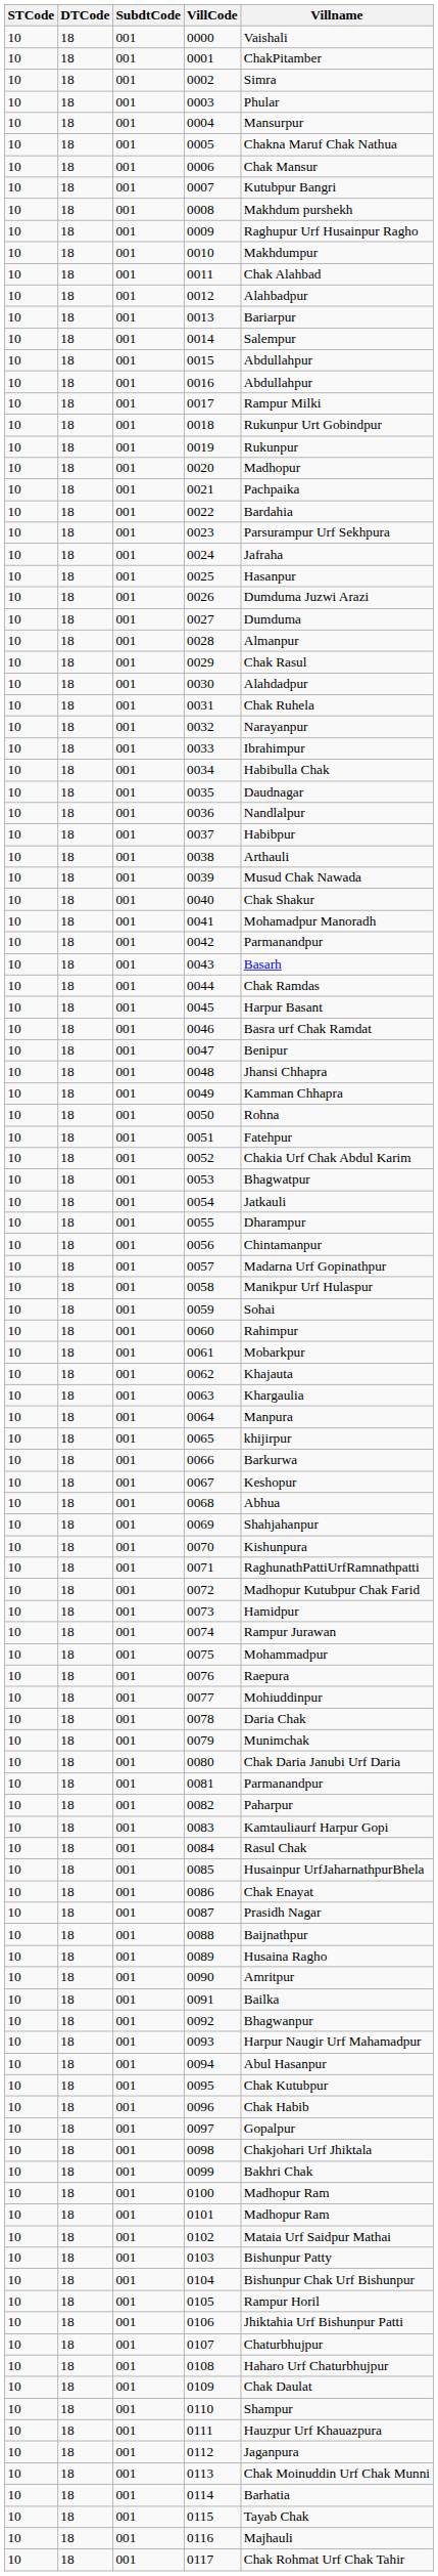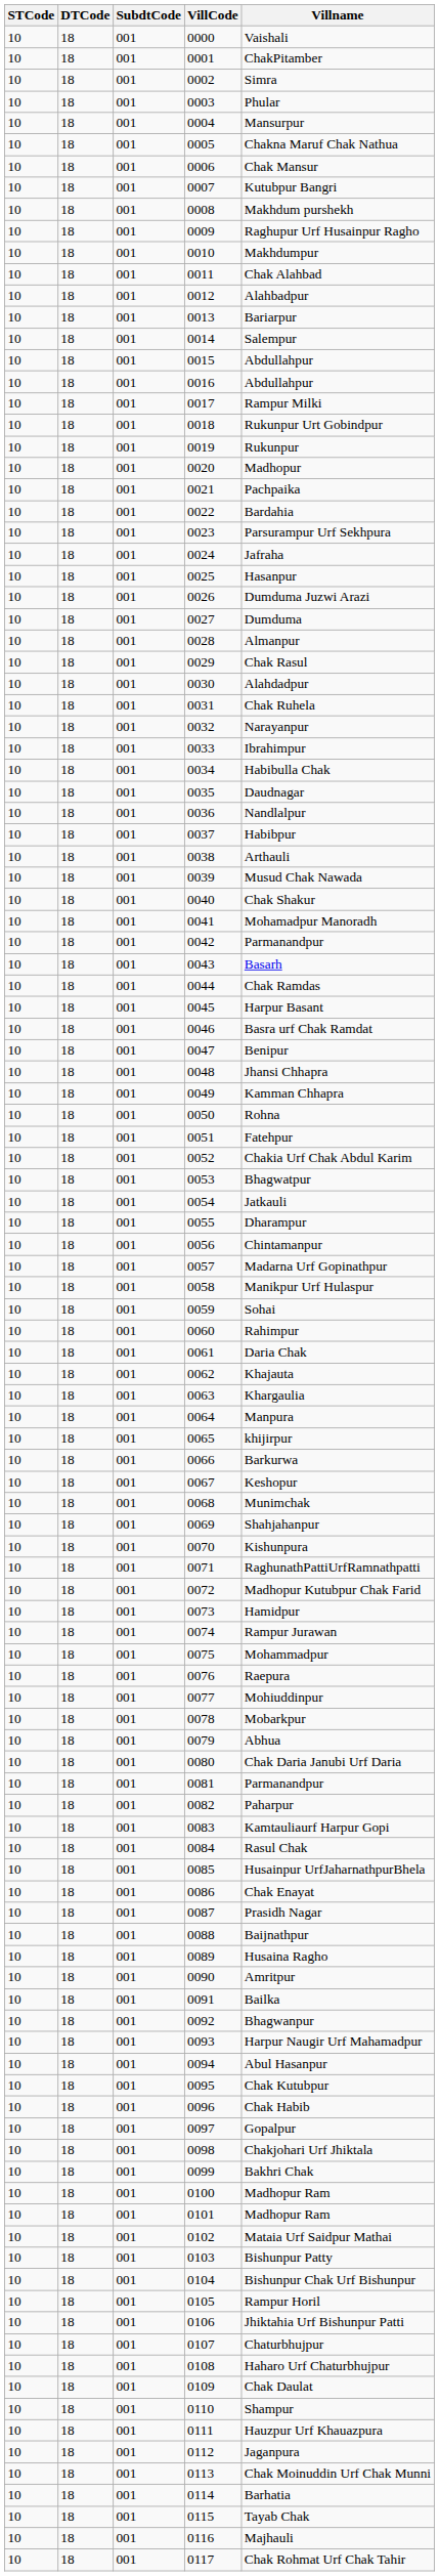 <table class="wikitable">
 <tr>
 <th>STCode</th>
 <th>DTCode</th>
 <th>SubdtCode</th>
 <th>VillCode</th>
 <th>Villname</th>
 </tr>
 <tr>
 <td>10</td>
 <td>18</td>
 <td>001</td>
 <td>0000</td>
 <td>Vaishali</td>
 </tr>
 <tr>
 <td>10</td>
 <td>18</td>
 <td>001</td>
 <td>0001</td>
 <td>ChakPitamber</td>
 </tr>
 <tr>
 <td>10</td>
 <td>18</td>
 <td>001</td>
 <td>0002</td>
 <td>Simra</td>
 </tr>
 <tr>
 <td>10</td>
 <td>18</td>
 <td>001</td>
 <td>0003</td>
 <td>Phular</td>
 </tr>
 <tr>
 <td>10</td>
 <td>18</td>
 <td>001</td>
 <td>0004</td>
 <td>Mansurpur</td>
 </tr>
 <tr>
 <td>10</td>
 <td>18</td>
 <td>001</td>
 <td>0005</td>
 <td>Chakna Maruf Chak Nathua</td>
 </tr>
 <tr>
 <td>10</td>
 <td>18</td>
 <td>001</td>
 <td>0006</td>
 <td>Chak Mansur</td>
 </tr>
 <tr>
 <td>10</td>
 <td>18</td>
 <td>001</td>
 <td>0007</td>
 <td>Kutubpur Bangri</td>
 </tr>
 <tr>
 <td>10</td>
 <td>18</td>
 <td>001</td>
 <td>0008</td>
 <td>Makhdum purshekh</td>
 </tr>
 <tr>
 <td>10</td>
 <td>18</td>
 <td>001</td>
 <td>0009</td>
 <td>Raghupur Urf Husainpur Ragho</td>
 </tr>
 <tr>
 <td>10</td>
 <td>18</td>
 <td>001</td>
 <td>0010</td>
 <td>Makhdumpur</td>
 </tr>
 <tr>
 <td>10</td>
 <td>18</td>
 <td>001</td>
 <td>0011</td>
 <td>Chak Alahbad</td>
 </tr>
 <tr>
 <td>10</td>
 <td>18</td>
 <td>001</td>
 <td>0012</td>
 <td>Alahbadpur</td>
 </tr>
 <tr>
 <td>10</td>
 <td>18</td>
 <td>001</td>
 <td>0013</td>
 <td>Bariarpur</td>
 </tr>
 <tr>
 <td>10</td>
 <td>18</td>
 <td>001</td>
 <td>0014</td>
 <td>Salempur</td>
 </tr>
 <tr>
 <td>10</td>
 <td>18</td>
 <td>001</td>
 <td>0015</td>
 <td>Abdullahpur</td>
 </tr>
 <tr>
 <td>10</td>
 <td>18</td>
 <td>001</td>
 <td>0016</td>
 <td>Abdullahpur</td>
 </tr>
 <tr>
 <td>10</td>
 <td>18</td>
 <td>001</td>
 <td>0017</td>
 <td>Rampur Milki</td>
 </tr>
 <tr>
 <td>10</td>
 <td>18</td>
 <td>001</td>
 <td>0018</td>
 <td>Rukunpur Urt Gobindpur</td>
 </tr>
 <tr>
 <td>10</td>
 <td>18</td>
 <td>001</td>
 <td>0019</td>
 <td>Rukunpur</td>
 </tr>
 <tr>
 <td>10</td>
 <td>18</td>
 <td>001</td>
 <td>0020</td>
 <td>Madhopur</td>
 </tr>
 <tr>
 <td>10</td>
 <td>18</td>
 <td>001</td>
 <td>0021</td>
 <td>Pachpaika</td>
 </tr>
 <tr>
 <td>10</td>
 <td>18</td>
 <td>001</td>
 <td>0022</td>
 <td>Bardahia</td>
 </tr>
 <tr>
 <td>10</td>
 <td>18</td>
 <td>001</td>
 <td>0023</td>
 <td>Parsurampur Urf Sekhpura</td>
 </tr>
 <tr>
 <td>10</td>
 <td>18</td>
 <td>001</td>
 <td>0024</td>
 <td>Jafraha</td>
 </tr>
 <tr>
 <td>10</td>
 <td>18</td>
 <td>001</td>
 <td>0025</td>
 <td>Hasanpur</td>
 </tr>
 <tr>
 <td>10</td>
 <td>18</td>
 <td>001</td>
 <td>0026</td>
 <td>Dumduma Juzwi Arazi</td>
 </tr>
 <tr>
 <td>10</td>
 <td>18</td>
 <td>001</td>
 <td>0027</td>
 <td>Dumduma</td>
 </tr>
 <tr>
 <td>10</td>
 <td>18</td>
 <td>001</td>
 <td>0028</td>
 <td>Almanpur</td>
 </tr>
 <tr>
 <td>10</td>
 <td>18</td>
 <td>001</td>
 <td>0029</td>
 <td>Chak Rasul</td>
 </tr>
 <tr>
 <td>10</td>
 <td>18</td>
 <td>001</td>
 <td>0030</td>
 <td>Alahdadpur</td>
 </tr>
 <tr>
 <td>10</td>
 <td>18</td>
 <td>001</td>
 <td>0031</td>
 <td>Chak Ruhela</td>
 </tr>
 <tr>
 <td>10</td>
 <td>18</td>
 <td>001</td>
 <td>0032</td>
 <td>Narayanpur</td>
 </tr>
 <tr>
 <td>10</td>
 <td>18</td>
 <td>001</td>
 <td>0033</td>
 <td>Ibrahimpur</td>
 </tr>
 <tr>
 <td>10</td>
 <td>18</td>
 <td>001</td>
 <td>0034</td>
 <td>Habibulla Chak</td>
 </tr>
 <tr>
 <td>10</td>
 <td>18</td>
 <td>001</td>
 <td>0035</td>
 <td>Daudnagar</td>
 </tr>
 <tr>
 <td>10</td>
 <td>18</td>
 <td>001</td>
 <td>0036</td>
 <td>Nandlalpur</td>
 </tr>
 <tr>
 <td>10</td>
 <td>18</td>
 <td>001</td>
 <td>0037</td>
 <td>Habibpur</td>
 </tr>
 <tr>
 <td>10</td>
 <td>18</td>
 <td>001</td>
 <td>0038</td>
 <td>Arthauli</td>
 </tr>
 <tr>
 <td>10</td>
 <td>18</td>
 <td>001</td>
 <td>0039</td>
 <td>Musud Chak Nawada</td>
 </tr>
 <tr>
 <td>10</td>
 <td>18</td>
 <td>001</td>
 <td>0040</td>
 <td>Chak Shakur</td>
 </tr>
 <tr>
 <td>10</td>
 <td>18</td>
 <td>001</td>
 <td>0041</td>
 <td>Mohamadpur Manoradh</td>
 </tr>
 <tr>
 <td>10</td>
 <td>18</td>
 <td>001</td>
 <td>0042</td>
 <td>Parmanandpur</td>
 </tr>
 <tr>
 <td>10</td>
 <td>18</td>
 <td>001</td>
 <td>0043</td>
 <td><a href='#'>Basarh</a></td>
 </tr>
 <tr>
 <td>10</td>
 <td>18</td>
 <td>001</td>
 <td>0044</td>
 <td>Chak Ramdas</td>
 </tr>
 <tr>
 <td>10</td>
 <td>18</td>
 <td>001</td>
 <td>0045</td>
 <td>Harpur Basant</td>
 </tr>
 <tr>
 <td>10</td>
 <td>18</td>
 <td>001</td>
 <td>0046</td>
 <td>Basra urf Chak Ramdat</td>
 </tr>
 <tr>
 <td>10</td>
 <td>18</td>
 <td>001</td>
 <td>0047</td>
 <td>Benipur</td>
 </tr>
 <tr>
 <td>10</td>
 <td>18</td>
 <td>001</td>
 <td>0048</td>
 <td>Jhansi Chhapra</td>
 </tr>
 <tr>
 <td>10</td>
 <td>18</td>
 <td>001</td>
 <td>0049</td>
 <td>Kamman Chhapra</td>
 </tr>
 <tr>
 <td>10</td>
 <td>18</td>
 <td>001</td>
 <td>0050</td>
 <td>Rohna</td>
 </tr>
 <tr>
 <td>10</td>
 <td>18</td>
 <td>001</td>
 <td>0051</td>
 <td>Fatehpur</td>
 </tr>
 <tr>
 <td>10</td>
 <td>18</td>
 <td>001</td>
 <td>0052</td>
 <td>Chakia Urf Chak Abdul Karim</td>
 </tr>
 <tr>
 <td>10</td>
 <td>18</td>
 <td>001</td>
 <td>0053</td>
 <td>Bhagwatpur</td>
 </tr>
 <tr>
 <td>10</td>
 <td>18</td>
 <td>001</td>
 <td>0054</td>
 <td>Jatkauli</td>
 </tr>
 <tr>
 <td>10</td>
 <td>18</td>
 <td>001</td>
 <td>0055</td>
 <td>Dharampur</td>
 </tr>
 <tr>
 <td>10</td>
 <td>18</td>
 <td>001</td>
 <td>0056</td>
 <td>Chintamanpur</td>
 </tr>
 <tr>
 <td>10</td>
 <td>18</td>
 <td>001</td>
 <td>0057</td>
 <td>Madarna Urf Gopinathpur</td>
 </tr>
 <tr>
 <td>10</td>
 <td>18</td>
 <td>001</td>
 <td>0058</td>
 <td>Manikpur Urf Hulaspur</td>
 </tr>
 <tr>
 <td>10</td>
 <td>18</td>
 <td>001</td>
 <td>0059</td>
 <td>Sohai</td>
 </tr>
 <tr>
 <td>10</td>
 <td>18</td>
 <td>001</td>
 <td>0060</td>
 <td>Rahimpur</td>
 </tr>
 <tr>
 <td>10</td>
 <td>18</td>
 <td>001</td>
 <td>0061</td>
-<td>Mobarkpur</td>
+<td>Daria Chak</td>
 </tr>
 <tr>
 <td>10</td>
 <td>18</td>
 <td>001</td>
 <td>0062</td>
 <td>Khajauta</td>
 </tr>
 <tr>
 <td>10</td>
 <td>18</td>
 <td>001</td>
 <td>0063</td>
 <td>Khargaulia</td>
 </tr>
 <tr>
 <td>10</td>
 <td>18</td>
 <td>001</td>
 <td>0064</td>
 <td>Manpura</td>
 </tr>
 <tr>
 <td>10</td>
 <td>18</td>
 <td>001</td>
 <td>0065</td>
 <td>khijirpur</td>
 </tr>
 <tr>
 <td>10</td>
 <td>18</td>
 <td>001</td>
 <td>0066</td>
 <td>Barkurwa</td>
 </tr>
 <tr>
 <td>10</td>
 <td>18</td>
 <td>001</td>
 <td>0067</td>
 <td>Keshopur</td>
 </tr>
 <tr>
 <td>10</td>
 <td>18</td>
 <td>001</td>
 <td>0068</td>
-<td>Abhua</td>
+<td>Munimchak</td>
 </tr>
 <tr>
 <td>10</td>
 <td>18</td>
 <td>001</td>
 <td>0069</td>
 <td>Shahjahanpur</td>
 </tr>
 <tr>
 <td>10</td>
 <td>18</td>
 <td>001</td>
 <td>0070</td>
 <td>Kishunpura</td>
 </tr>
 <tr>
 <td>10</td>
 <td>18</td>
 <td>001</td>
 <td>0071</td>
 <td>RaghunathPattiUrfRamnathpatti</td>
 </tr>
 <tr>
 <td>10</td>
 <td>18</td>
 <td>001</td>
 <td>0072</td>
 <td>Madhopur Kutubpur Chak Farid</td>
 </tr>
 <tr>
 <td>10</td>
 <td>18</td>
 <td>001</td>
 <td>0073</td>
 <td>Hamidpur</td>
 </tr>
 <tr>
 <td>10</td>
 <td>18</td>
 <td>001</td>
 <td>0074</td>
 <td>Rampur Jurawan</td>
 </tr>
 <tr>
 <td>10</td>
 <td>18</td>
 <td>001</td>
 <td>0075</td>
 <td>Mohammadpur</td>
 </tr>
 <tr>
 <td>10</td>
 <td>18</td>
 <td>001</td>
 <td>0076</td>
 <td>Raepura</td>
 </tr>
 <tr>
 <td>10</td>
 <td>18</td>
 <td>001</td>
 <td>0077</td>
 <td>Mohiuddinpur</td>
 </tr>
 <tr>
 <td>10</td>
 <td>18</td>
 <td>001</td>
 <td>0078</td>
-<td>Daria Chak</td>
+<td>Mobarkpur</td>
 </tr>
 <tr>
 <td>10</td>
 <td>18</td>
 <td>001</td>
 <td>0079</td>
-<td>Munimchak</td>
+<td>Abhua</td>
 </tr>
 <tr>
 <td>10</td>
 <td>18</td>
 <td>001</td>
 <td>0080</td>
 <td>Chak Daria Janubi Urf Daria</td>
 </tr>
 <tr>
 <td>10</td>
 <td>18</td>
 <td>001</td>
 <td>0081</td>
 <td>Parmanandpur</td>
 </tr>
 <tr>
 <td>10</td>
 <td>18</td>
 <td>001</td>
 <td>0082</td>
 <td>Paharpur</td>
 </tr>
 <tr>
 <td>10</td>
 <td>18</td>
 <td>001</td>
 <td>0083</td>
 <td>Kamtauliaurf Harpur Gopi</td>
 </tr>
 <tr>
 <td>10</td>
 <td>18</td>
 <td>001</td>
 <td>0084</td>
 <td>Rasul Chak</td>
 </tr>
 <tr>
 <td>10</td>
 <td>18</td>
 <td>001</td>
 <td>0085</td>
 <td>Husainpur UrfJaharnathpurBhela</td>
 </tr>
 <tr>
 <td>10</td>
 <td>18</td>
 <td>001</td>
 <td>0086</td>
 <td>Chak Enayat</td>
 </tr>
 <tr>
 <td>10</td>
 <td>18</td>
 <td>001</td>
 <td>0087</td>
 <td>Prasidh Nagar</td>
 </tr>
 <tr>
 <td>10</td>
 <td>18</td>
 <td>001</td>
 <td>0088</td>
 <td>Baijnathpur</td>
 </tr>
 <tr>
 <td>10</td>
 <td>18</td>
 <td>001</td>
 <td>0089</td>
 <td>Husaina Ragho</td>
 </tr>
 <tr>
 <td>10</td>
 <td>18</td>
 <td>001</td>
 <td>0090</td>
 <td>Amritpur</td>
 </tr>
 <tr>
 <td>10</td>
 <td>18</td>
 <td>001</td>
 <td>0091</td>
 <td>Bailka</td>
 </tr>
 <tr>
 <td>10</td>
 <td>18</td>
 <td>001</td>
 <td>0092</td>
 <td>Bhagwanpur</td>
 </tr>
 <tr>
 <td>10</td>
 <td>18</td>
 <td>001</td>
 <td>0093</td>
 <td>Harpur Naugir Urf Mahamadpur</td>
 </tr>
 <tr>
 <td>10</td>
 <td>18</td>
 <td>001</td>
 <td>0094</td>
 <td>Abul Hasanpur</td>
 </tr>
 <tr>
 <td>10</td>
 <td>18</td>
 <td>001</td>
 <td>0095</td>
 <td>Chak Kutubpur</td>
 </tr>
 <tr>
 <td>10</td>
 <td>18</td>
 <td>001</td>
 <td>0096</td>
 <td>Chak Habib</td>
 </tr>
 <tr>
 <td>10</td>
 <td>18</td>
 <td>001</td>
 <td>0097</td>
 <td>Gopalpur</td>
 </tr>
 <tr>
 <td>10</td>
 <td>18</td>
 <td>001</td>
 <td>0098</td>
 <td>Chakjohari Urf Jhiktala</td>
 </tr>
 <tr>
 <td>10</td>
 <td>18</td>
 <td>001</td>
 <td>0099</td>
 <td>Bakhri Chak</td>
 </tr>
 <tr>
 <td>10</td>
 <td>18</td>
 <td>001</td>
 <td>0100</td>
 <td>Madhopur Ram</td>
 </tr>
 <tr>
 <td>10</td>
 <td>18</td>
 <td>001</td>
 <td>0101</td>
 <td>Madhopur Ram</td>
 </tr>
 <tr>
 <td>10</td>
 <td>18</td>
 <td>001</td>
 <td>0102</td>
 <td>Mataia Urf Saidpur Mathai</td>
 </tr>
 <tr>
 <td>10</td>
 <td>18</td>
 <td>001</td>
 <td>0103</td>
 <td>Bishunpur Patty</td>
 </tr>
 <tr>
 <td>10</td>
 <td>18</td>
 <td>001</td>
 <td>0104</td>
 <td>Bishunpur Chak Urf Bishunpur</td>
 </tr>
 <tr>
 <td>10</td>
 <td>18</td>
 <td>001</td>
 <td>0105</td>
 <td>Rampur Horil</td>
 </tr>
 <tr>
 <td>10</td>
 <td>18</td>
 <td>001</td>
 <td>0106</td>
 <td>Jhiktahia Urf Bishunpur Patti</td>
 </tr>
 <tr>
 <td>10</td>
 <td>18</td>
 <td>001</td>
 <td>0107</td>
 <td>Chaturbhujpur</td>
 </tr>
 <tr>
 <td>10</td>
 <td>18</td>
 <td>001</td>
 <td>0108</td>
 <td>Haharo Urf Chaturbhujpur</td>
 </tr>
 <tr>
 <td>10</td>
 <td>18</td>
 <td>001</td>
 <td>0109</td>
 <td>Chak Daulat</td>
 </tr>
 <tr>
 <td>10</td>
 <td>18</td>
 <td>001</td>
 <td>0110</td>
 <td>Shampur</td>
 </tr>
 <tr>
 <td>10</td>
 <td>18</td>
 <td>001</td>
 <td>0111</td>
 <td>Hauzpur Urf Khauazpura</td>
 </tr>
 <tr>
 <td>10</td>
 <td>18</td>
 <td>001</td>
 <td>0112</td>
 <td>Jaganpura</td>
 </tr>
 <tr>
 <td>10</td>
 <td>18</td>
 <td>001</td>
 <td>0113</td>
 <td>Chak Moinuddin Urf Chak Munni</td>
 </tr>
 <tr>
 <td>10</td>
 <td>18</td>
 <td>001</td>
 <td>0114</td>
 <td>Barhatia</td>
 </tr>
 <tr>
 <td>10</td>
 <td>18</td>
 <td>001</td>
 <td>0115</td>
 <td>Tayab Chak</td>
 </tr>
 <tr>
 <td>10</td>
 <td>18</td>
 <td>001</td>
 <td>0116</td>
 <td>Majhauli</td>
 </tr>
 <tr>
 <td>10</td>
 <td>18</td>
 <td>001</td>
 <td>0117</td>
 <td>Chak Rohmat Urf Chak Tahir</td>
 </tr>
 </table>
